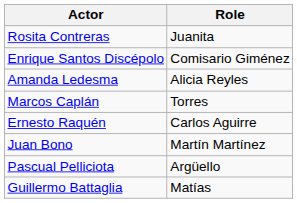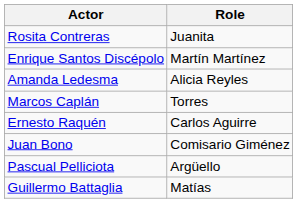 <table class=wikitable>
 <tr>
 <th>Actor</th>
 <th>Role</th>
 </tr>
 <tr>
 <td><a href='#'>Rosita Contreras</a></td>
 <td>Juanita</td>
 </tr>
 <tr>
 <td><a href='#'>Enrique Santos Discépolo</a></td>
-<td>Comisario Giménez</td>
+<td>Martín Martínez</td>
 </tr>
 <tr>
 <td><a href='#'>Amanda Ledesma</a></td>
 <td>Alicia Reyles</td>
 </tr>
 <tr>
 <td><a href='#'>Marcos Caplán</a></td>
 <td>Torres</td>
 </tr>
 <tr>
 <td><a href='#'>Ernesto Raquén</a></td>
 <td>Carlos Aguirre</td>
 </tr>
 <tr>
 <td><a href='#'>Juan Bono</a></td>
-<td>Martín Martínez</td>
+<td>Comisario Giménez</td>
 </tr>
 <tr>
 <td><a href='#'>Pascual Pelliciota</a></td>
 <td>Argüello</td>
 </tr>
 <tr>
 <td><a href='#'>Guillermo Battaglia</a></td>
 <td>Matías</td>
 </tr>
 </table>
